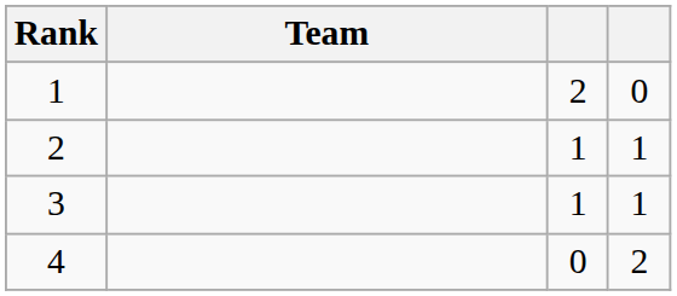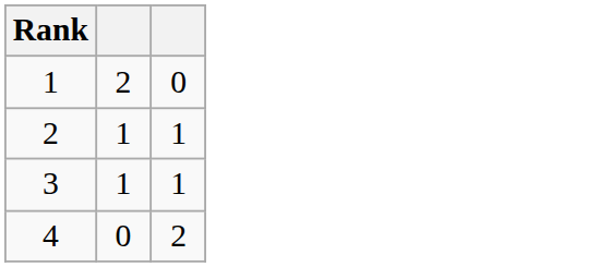 <table class="wikitable" style="text-align:center">
 <tr>
 <th>Rank</th>
-<th style="width:190px;">Team</th>
 <th width=20px></th>
 <th width=20px></th>
 </tr>
 <tr bgcolor=>
 <td>1</td>
-<td align="left"></td>
 <td>2</td>
 <td>0</td>
 </tr>
 <tr bgcolor=>
 <td>2</td>
-<td align="left"></td>
 <td>1</td>
 <td>1</td>
 </tr>
 <tr bgcolor=>
 <td>3</td>
-<td align="left"></td>
 <td>1</td>
 <td>1</td>
 </tr>
 <tr bgcolor=>
 <td>4</td>
-<td align="left"></td>
 <td>0</td>
 <td>2</td>
 </tr>
 </table>
